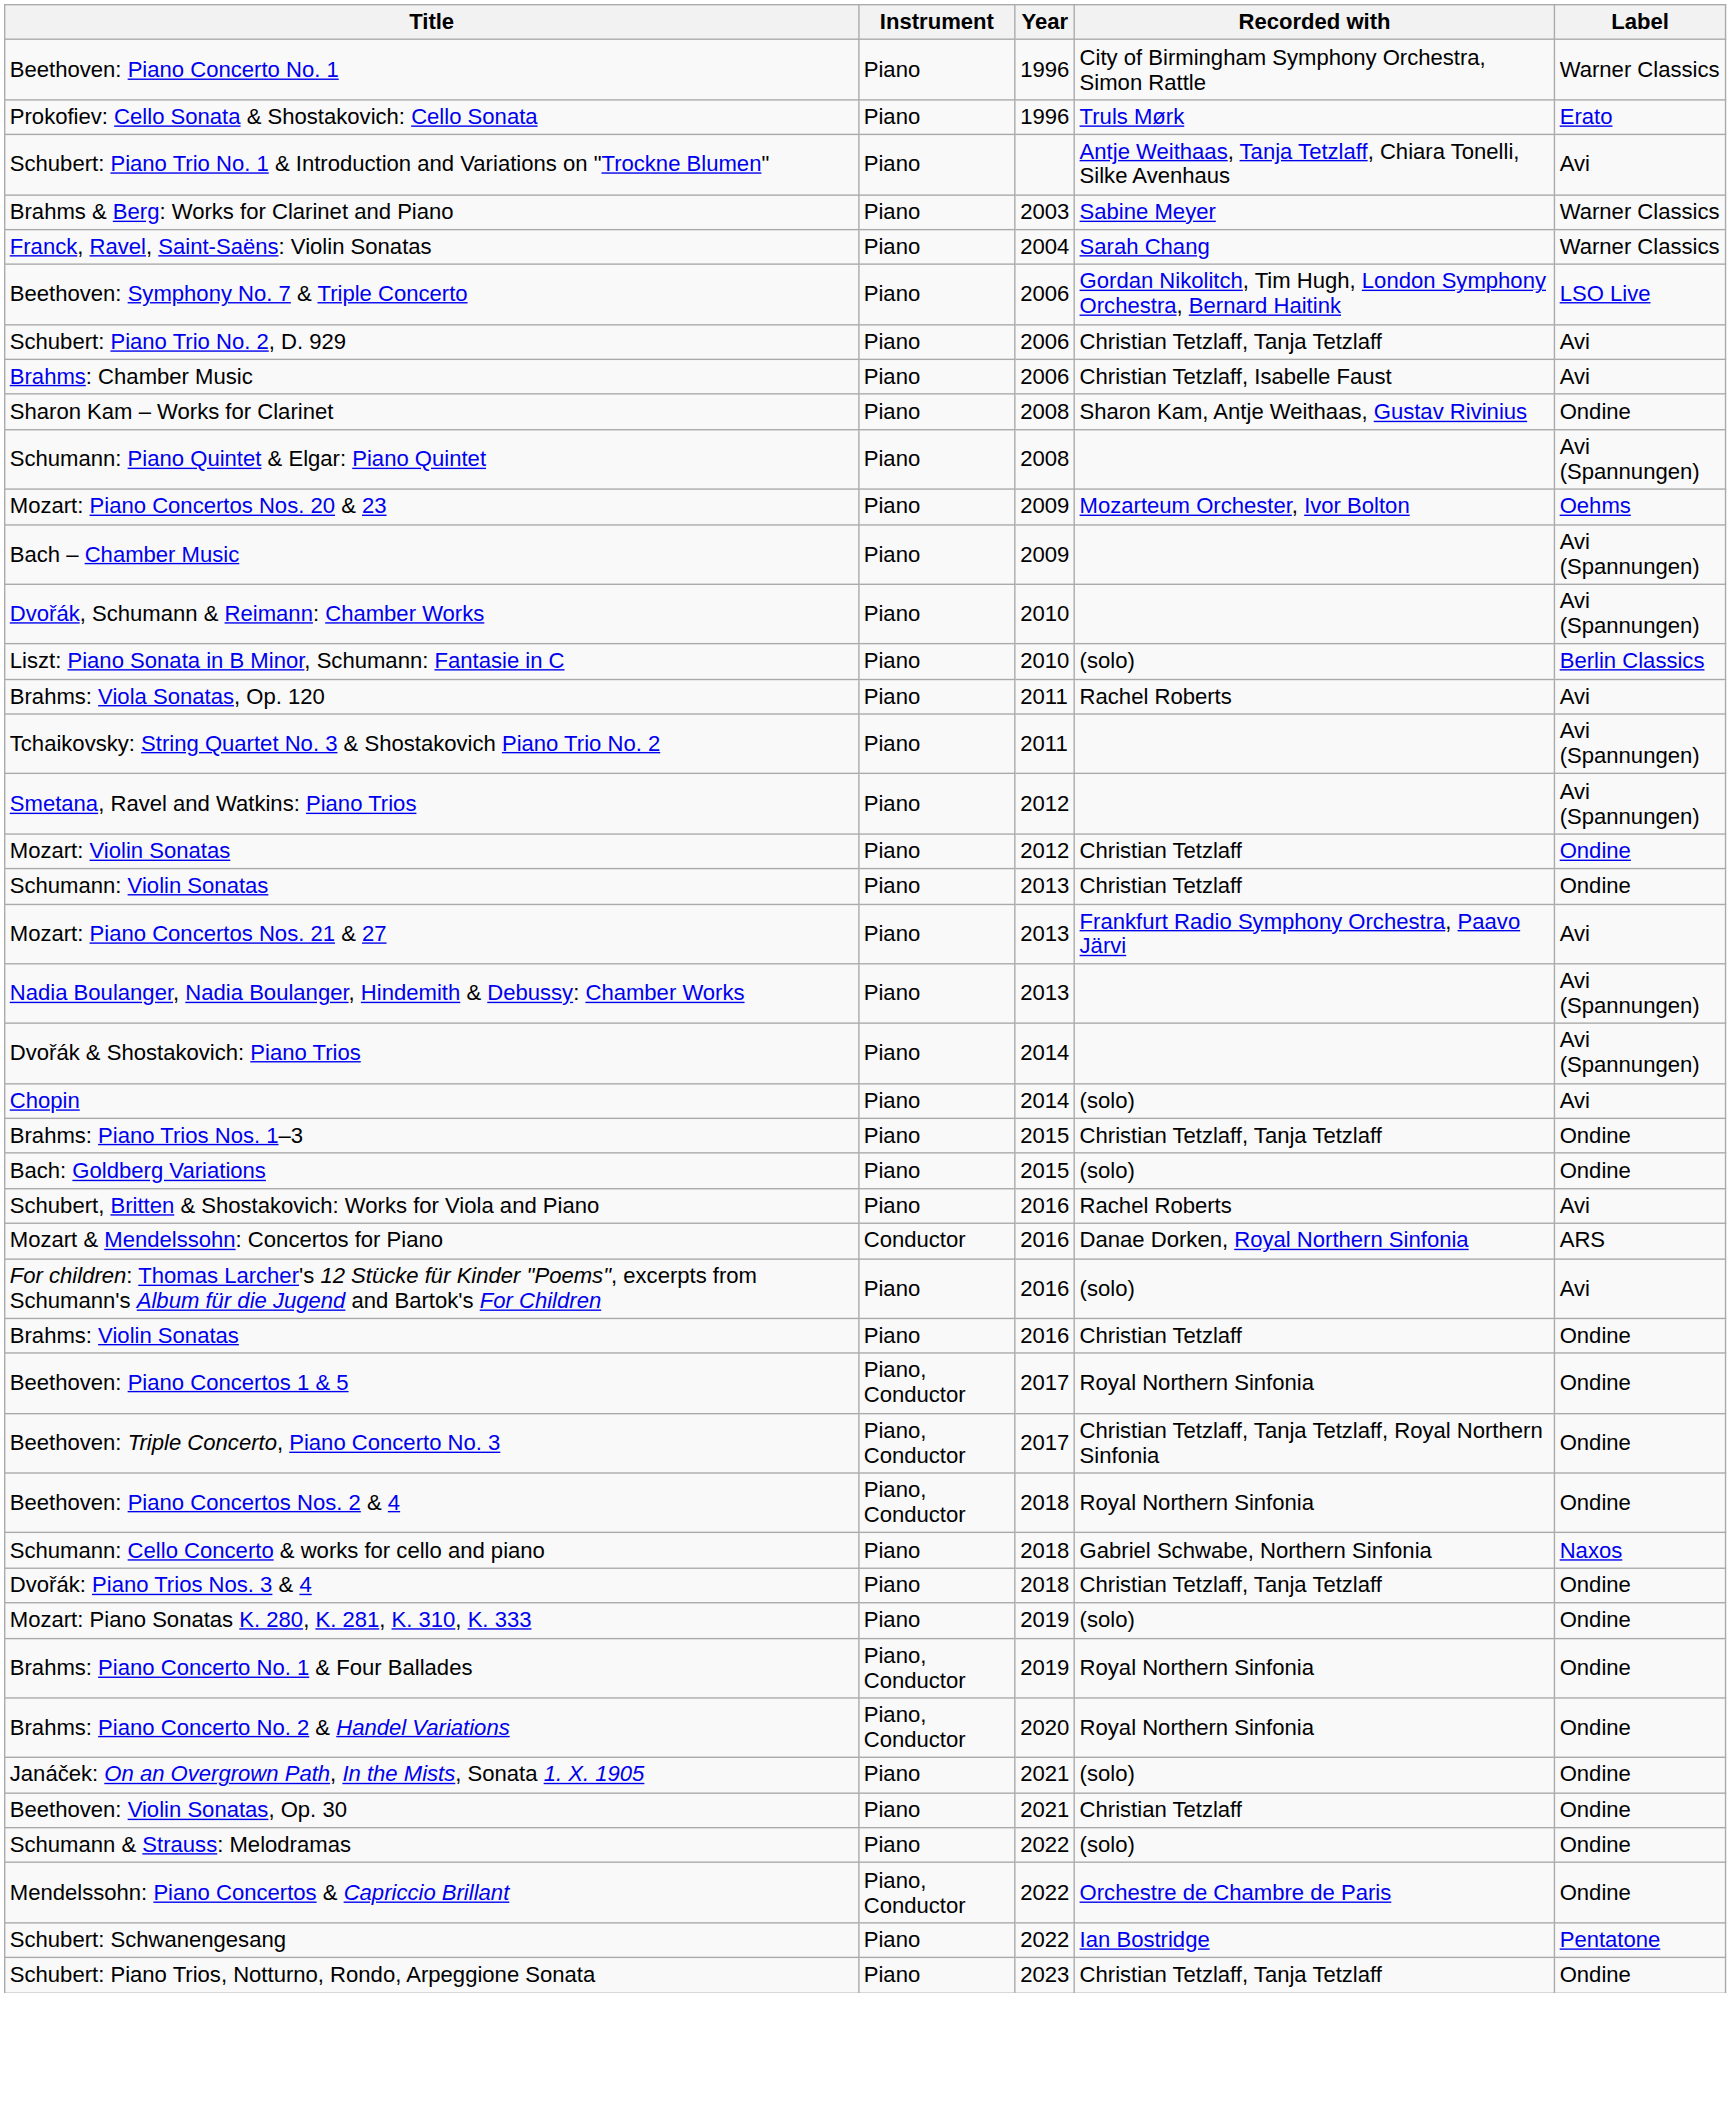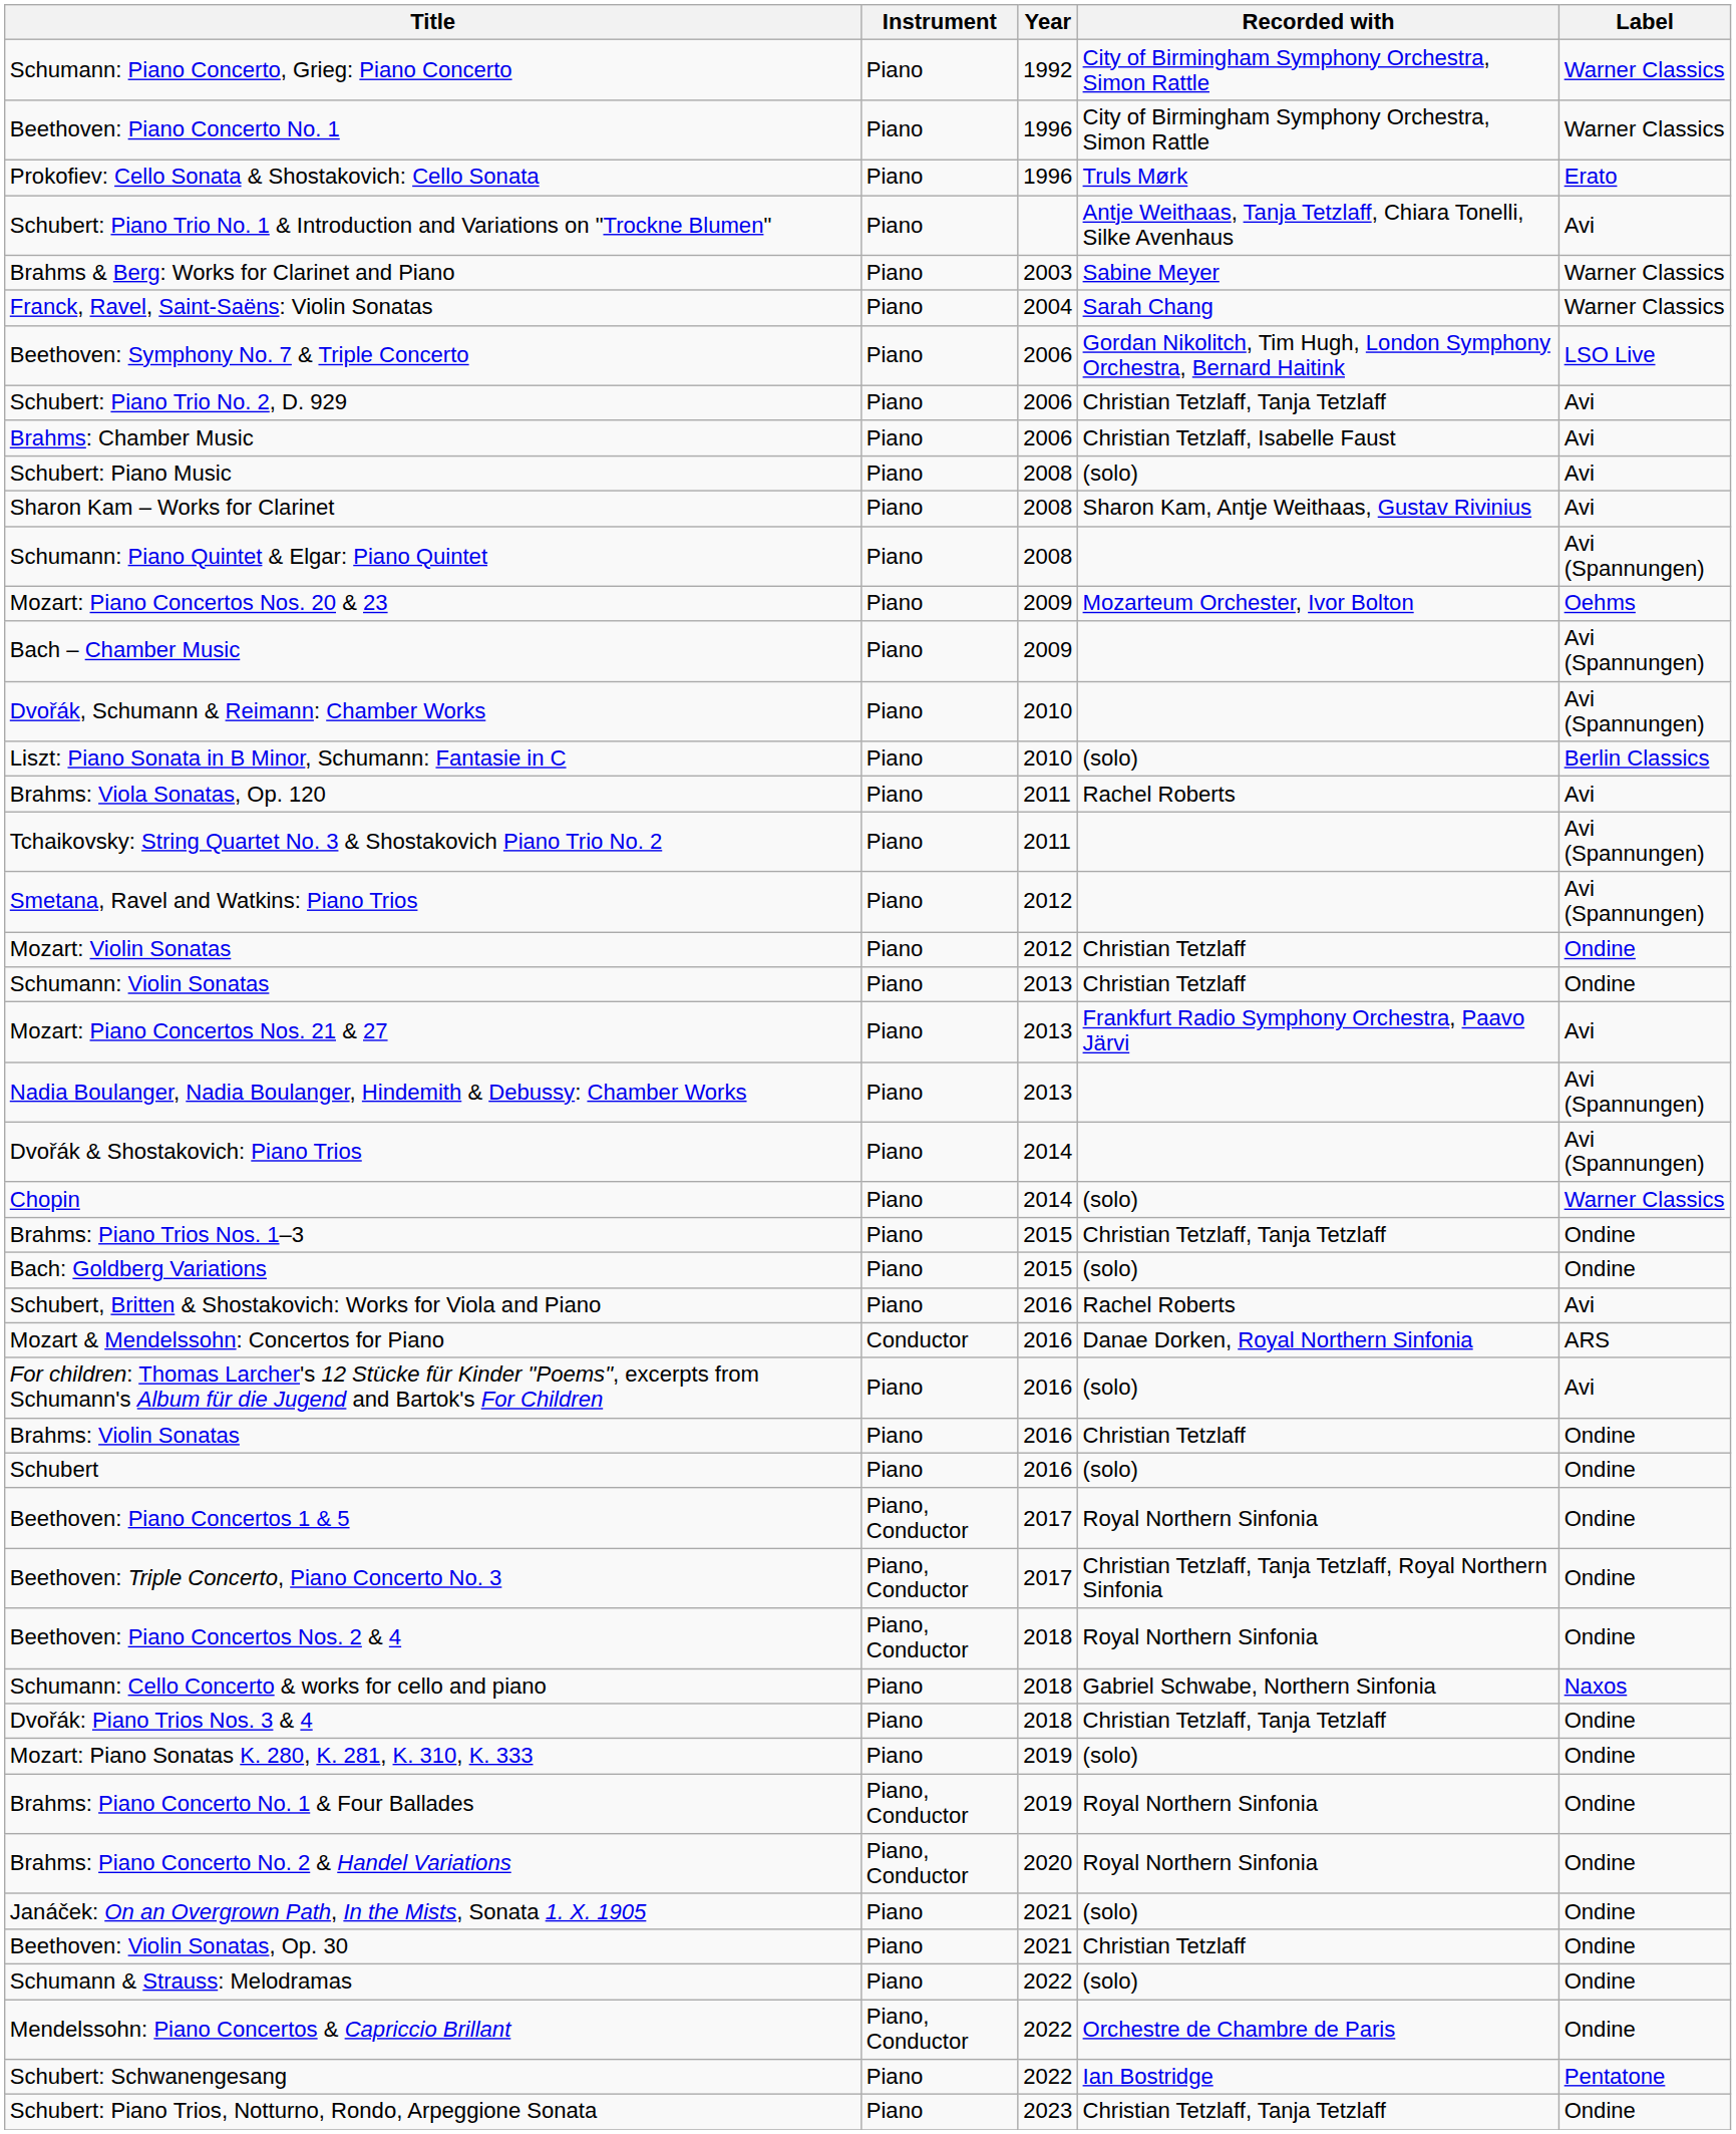 <table class="wikitable">
 <tr>
 <th>Title</th>
 <th>Instrument</th>
 <th>Year</th>
 <th>Recorded with</th>
 <th>Label</th>
+</tr>
+<tr>
+<td>Schumann: <a href='#'>Piano Concerto</a>, Grieg: <a href='#'>Piano Concerto</a></td>
+<td>Piano</td>
+<td>1992</td>
+<td><a href='#'>City of Birmingham Symphony Orchestra</a>, <a href='#'>Simon Rattle</a></td>
+<td><a href='#'>Warner Classics</a></td>
 </tr>
 <tr>
 <td>Beethoven: <a href='#'>Piano Concerto No. 1</a></td>
 <td>Piano</td>
 <td>1996</td>
 <td>City of Birmingham Symphony Orchestra, Simon Rattle</td>
 <td>Warner Classics</td>
 </tr>
 <tr>
 <td>Prokofiev: <a href='#'>Cello Sonata</a> & Shostakovich: <a href='#'>Cello Sonata</a></td>
 <td>Piano</td>
 <td>1996</td>
 <td><a href='#'>Truls Mørk</a></td>
 <td><a href='#'>Erato</a></td>
 </tr>
 <tr>
 <td>Schubert: <a href='#'>Piano Trio No. 1</a> & Introduction and Variations on "<a href='#'>Trockne Blumen</a>"</td>
 <td>Piano</td>
 <td></td>
 <td><a href='#'>Antje Weithaas</a>, <a href='#'>Tanja Tetzlaff</a>, Chiara Tonelli, Silke Avenhaus</td>
 <td>Avi</td>
 </tr>
 <tr>
 <td>Brahms & <a href='#'>Berg</a>: Works for Clarinet and Piano</td>
 <td>Piano</td>
 <td>2003</td>
 <td><a href='#'>Sabine Meyer</a></td>
 <td>Warner Classics</td>
 </tr>
 <tr>
 <td><a href='#'>Franck</a>, <a href='#'>Ravel</a>, <a href='#'>Saint-Saëns</a>: Violin Sonatas</td>
 <td>Piano</td>
 <td>2004</td>
 <td><a href='#'>Sarah Chang</a></td>
 <td>Warner Classics</td>
 </tr>
 <tr>
 <td>Beethoven: <a href='#'>Symphony No. 7</a> & <a href='#'>Triple Concerto</a></td>
 <td>Piano</td>
 <td>2006</td>
 <td><a href='#'>Gordan Nikolitch</a>, Tim Hugh, <a href='#'>London Symphony Orchestra</a>, <a href='#'>Bernard Haitink</a></td>
 <td><a href='#'>LSO Live</a></td>
 </tr>
 <tr>
 <td>Schubert: <a href='#'>Piano Trio No. 2</a>, D. 929</td>
 <td>Piano</td>
 <td>2006</td>
 <td>Christian Tetzlaff, Tanja Tetzlaff</td>
 <td>Avi</td>
 </tr>
 <tr>
 <td><a href='#'>Brahms</a>: Chamber Music</td>
 <td>Piano</td>
 <td>2006</td>
 <td>Christian Tetzlaff, Isabelle Faust</td>
 <td>Avi</td>
 </tr>
 <tr>
+<td>Schubert: Piano Music</td>
+<td>Piano</td>
+<td>2008</td>
+<td>(solo)</td>
+<td>Avi</td>
+</tr>
+<tr>
 <td>Sharon Kam – Works for Clarinet</td>
 <td>Piano</td>
 <td>2008</td>
 <td>Sharon Kam, Antje Weithaas, <a href='#'>Gustav Rivinius</a></td>
-<td>Ondine</td>
+<td>Avi</td>
 </tr>
 <tr>
 <td>Schumann: <a href='#'>Piano Quintet</a> & Elgar: <a href='#'>Piano Quintet</a></td>
 <td>Piano</td>
 <td>2008</td>
 <td></td>
 <td>Avi (Spannungen)</td>
 </tr>
 <tr>
 <td>Mozart: <a href='#'>Piano Concertos Nos. 20</a> & <a href='#'>23</a></td>
 <td>Piano</td>
 <td>2009</td>
 <td><a href='#'>Mozarteum Orchester</a>, <a href='#'>Ivor Bolton</a></td>
 <td><a href='#'>Oehms</a></td>
 </tr>
 <tr>
 <td>Bach – <a href='#'>Chamber Music</a></td>
 <td>Piano</td>
 <td>2009</td>
 <td></td>
 <td>Avi (Spannungen)</td>
 </tr>
 <tr>
 <td><a href='#'>Dvořák</a>, Schumann & <a href='#'>Reimann</a>: <a href='#'>Chamber Works</a></td>
 <td>Piano</td>
 <td>2010</td>
 <td></td>
 <td>Avi (Spannungen)</td>
 </tr>
 <tr>
 <td>Liszt: <a href='#'>Piano Sonata in B Minor</a>, Schumann: <a href='#'>Fantasie in C</a></td>
 <td>Piano</td>
 <td>2010</td>
 <td>(solo)</td>
 <td><a href='#'>Berlin Classics</a></td>
 </tr>
 <tr>
 <td>Brahms: <a href='#'>Viola Sonatas</a>, Op. 120</td>
 <td>Piano</td>
 <td>2011</td>
 <td>Rachel Roberts</td>
 <td>Avi</td>
 </tr>
 <tr>
 <td>Tchaikovsky: <a href='#'>String Quartet No. 3</a> & Shostakovich <a href='#'>Piano Trio No. 2</a></td>
 <td>Piano</td>
 <td>2011</td>
 <td></td>
 <td>Avi (Spannungen)</td>
 </tr>
 <tr>
 <td><a href='#'>Smetana</a>, Ravel and Watkins: <a href='#'>Piano Trios</a></td>
 <td>Piano</td>
 <td>2012</td>
 <td></td>
 <td>Avi (Spannungen)</td>
 </tr>
 <tr>
 <td>Mozart: <a href='#'>Violin Sonatas</a></td>
 <td>Piano</td>
 <td>2012</td>
 <td>Christian Tetzlaff</td>
 <td><a href='#'>Ondine</a></td>
 </tr>
 <tr>
 <td>Schumann: <a href='#'>Violin Sonatas</a></td>
 <td>Piano</td>
 <td>2013</td>
 <td>Christian Tetzlaff</td>
 <td>Ondine</td>
 </tr>
 <tr>
 <td>Mozart: <a href='#'>Piano Concertos Nos. 21</a> & <a href='#'>27</a></td>
 <td>Piano</td>
 <td>2013</td>
 <td><a href='#'>Frankfurt Radio Symphony Orchestra</a>, <a href='#'>Paavo Järvi</a></td>
 <td>Avi</td>
 </tr>
 <tr>
 <td><a href='#'>Nadia Boulanger</a>, <a href='#'>Nadia Boulanger</a>, <a href='#'>Hindemith</a> & <a href='#'>Debussy</a>: <a href='#'>Chamber Works</a></td>
 <td>Piano</td>
 <td>2013</td>
 <td></td>
 <td>Avi (Spannungen)</td>
 </tr>
 <tr>
 <td>Dvořák & Shostakovich: <a href='#'>Piano Trios</a></td>
 <td>Piano</td>
 <td>2014</td>
 <td></td>
 <td>Avi (Spannungen)</td>
 </tr>
 <tr>
 <td><a href='#'>Chopin</a></td>
 <td>Piano</td>
 <td>2014</td>
 <td>(solo)</td>
-<td>Avi</td>
+<td><a href='#'>Warner Classics</a></td>
 </tr>
 <tr>
 <td>Brahms: <a href='#'>Piano Trios Nos. 1</a>–3</td>
 <td>Piano</td>
 <td>2015</td>
 <td>Christian Tetzlaff, Tanja Tetzlaff</td>
 <td>Ondine</td>
 </tr>
 <tr>
 <td>Bach: <a href='#'>Goldberg Variations</a></td>
 <td>Piano</td>
 <td>2015</td>
 <td>(solo)</td>
 <td>Ondine</td>
 </tr>
 <tr>
 <td>Schubert, <a href='#'>Britten</a> & Shostakovich: Works for Viola and Piano</td>
 <td>Piano</td>
 <td>2016</td>
 <td>Rachel Roberts</td>
 <td>Avi</td>
 </tr>
 <tr>
 <td>Mozart & <a href='#'>Mendelssohn</a>: Concertos for Piano</td>
 <td>Conductor</td>
 <td>2016</td>
 <td>Danae Dorken, <a href='#'>Royal Northern Sinfonia</a></td>
 <td>ARS</td>
 </tr>
 <tr>
 <td><em>For children</em>: <a href='#'>Thomas Larcher</a>'s <em>12 Stücke für Kinder "Poems"</em>, excerpts from Schumann's <em><a href='#'>Album für die Jugend</a></em> and Bartok's <em><a href='#'>For Children</a></em></td>
 <td>Piano</td>
 <td>2016</td>
 <td>(solo)</td>
 <td>Avi</td>
 </tr>
 <tr>
 <td>Brahms: <a href='#'>Violin Sonatas</a></td>
 <td>Piano</td>
 <td>2016</td>
 <td>Christian Tetzlaff</td>
+<td>Ondine</td>
+</tr>
+<tr>
+<td>Schubert</td>
+<td>Piano</td>
+<td>2016</td>
+<td>(solo)</td>
 <td>Ondine</td>
 </tr>
 <tr>
 <td>Beethoven: <a href='#'>Piano Concertos 1 & 5</a></td>
 <td>Piano, Conductor</td>
 <td>2017</td>
 <td>Royal Northern Sinfonia</td>
 <td>Ondine</td>
 </tr>
 <tr>
 <td>Beethoven: <em>Triple Concerto</em>, <a href='#'>Piano Concerto No. 3</a></td>
 <td>Piano, Conductor</td>
 <td>2017</td>
 <td>Christian Tetzlaff, Tanja Tetzlaff, Royal Northern Sinfonia</td>
 <td>Ondine</td>
 </tr>
 <tr>
 <td>Beethoven: <a href='#'>Piano Concertos Nos. 2</a> & <a href='#'>4</a></td>
 <td>Piano, Conductor</td>
 <td>2018</td>
 <td>Royal Northern Sinfonia</td>
 <td>Ondine</td>
 </tr>
 <tr>
 <td>Schumann: <a href='#'>Cello Concerto</a> & works for cello and piano</td>
 <td>Piano</td>
 <td>2018</td>
 <td>Gabriel Schwabe, Northern Sinfonia</td>
 <td><a href='#'>Naxos</a></td>
 </tr>
 <tr>
 <td>Dvořák: <a href='#'>Piano Trios Nos. 3</a> & <a href='#'>4</a></td>
 <td>Piano</td>
 <td>2018</td>
 <td>Christian Tetzlaff, Tanja Tetzlaff</td>
 <td>Ondine</td>
 </tr>
 <tr>
 <td>Mozart: Piano Sonatas <a href='#'>K. 280</a>, <a href='#'>K. 281</a>, <a href='#'>K. 310</a>, <a href='#'>K. 333</a></td>
 <td>Piano</td>
 <td>2019</td>
 <td>(solo)</td>
 <td>Ondine</td>
 </tr>
 <tr>
 <td>Brahms: <a href='#'>Piano Concerto No. 1</a> & Four Ballades</td>
 <td>Piano, Conductor</td>
 <td>2019</td>
 <td>Royal Northern Sinfonia</td>
 <td>Ondine</td>
 </tr>
 <tr>
 <td>Brahms: <a href='#'>Piano Concerto No. 2</a> & <em><a href='#'>Handel Variations</a></em></td>
 <td>Piano, Conductor</td>
 <td>2020</td>
 <td>Royal Northern Sinfonia</td>
 <td>Ondine</td>
 </tr>
 <tr>
 <td>Janáček: <em><a href='#'>On an Overgrown Path</a></em>, <em><a href='#'>In the Mists</a></em>, Sonata <em><a href='#'>1. X. 1905</a></em></td>
 <td>Piano</td>
 <td>2021</td>
 <td>(solo)</td>
 <td>Ondine</td>
 </tr>
 <tr>
 <td>Beethoven: <a href='#'>Violin Sonatas</a>, Op. 30</td>
 <td>Piano</td>
 <td>2021</td>
 <td>Christian Tetzlaff</td>
 <td>Ondine</td>
 </tr>
 <tr>
 <td>Schumann & <a href='#'>Strauss</a>: Melodramas</td>
 <td>Piano</td>
 <td>2022</td>
 <td>(solo)</td>
 <td>Ondine</td>
 </tr>
 <tr>
 <td>Mendelssohn: <a href='#'>Piano Concertos</a> & <em><a href='#'>Capriccio Brillant</a></em></td>
 <td>Piano, Conductor</td>
 <td>2022</td>
 <td><a href='#'>Orchestre de Chambre de Paris</a></td>
 <td>Ondine</td>
 </tr>
 <tr>
 <td>Schubert: Schwanengesang</td>
 <td>Piano</td>
 <td>2022</td>
 <td><a href='#'>Ian Bostridge</a></td>
 <td><a href='#'>Pentatone</a></td>
 </tr>
 <tr>
 <td>Schubert: Piano Trios, Notturno, Rondo, Arpeggione Sonata</td>
 <td>Piano</td>
 <td>2023</td>
 <td>Christian Tetzlaff, Tanja Tetzlaff</td>
 <td>Ondine</td>
 </tr>
 </table>
